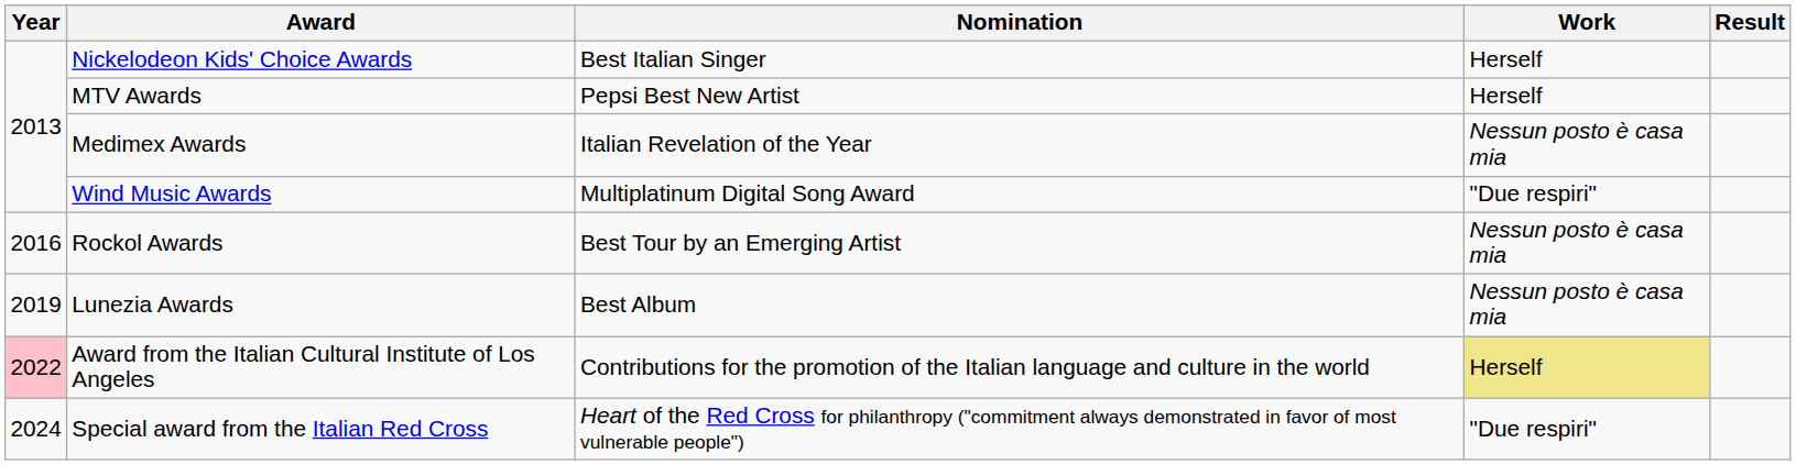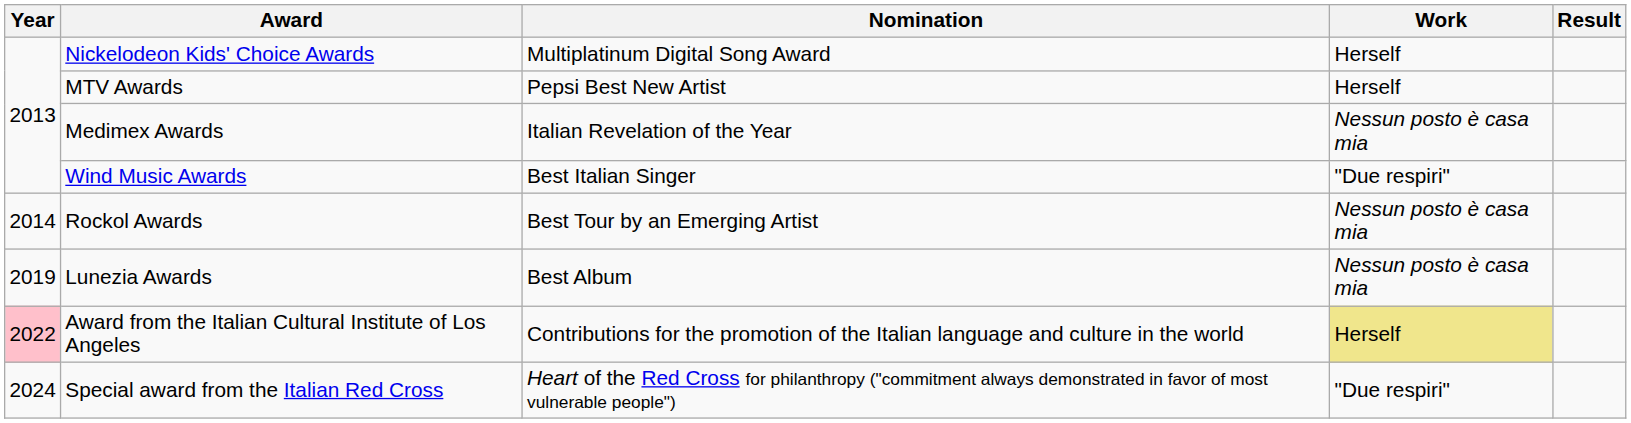 <table class="wikitable">
 <tr>
 <th>Year</th>
 <th>Award</th>
 <th>Nomination</th>
 <th>Work</th>
 <th>Result</th>
 </tr>
 <tr>
 <td rowspan="4">2013</td>
 <td><a href='#'>Nickelodeon Kids' Choice Awards</a></td>
-<td>Best Italian Singer</td>
+<td>Multiplatinum Digital Song Award</td>
 <td>Herself</td>
 <td></td>
 </tr>
 <tr>
 <td>MTV Awards</td>
 <td>Pepsi Best New Artist</td>
 <td>Herself</td>
 <td></td>
 </tr>
 <tr>
 <td>Medimex Awards</td>
 <td>Italian Revelation of the Year</td>
 <td><em>Nessun posto è casa mia</em></td>
 <td></td>
 </tr>
 <tr>
 <td><a href='#'>Wind Music Awards</a></td>
-<td>Multiplatinum Digital Song Award</td>
+<td>Best Italian Singer</td>
 <td>"Due respiri"</td>
 <td></td>
 </tr>
 <tr>
-<td>2016</td>
+<td>2014</td>
 <td>Rockol Awards</td>
 <td>Best Tour by an Emerging Artist</td>
 <td><em>Nessun posto è casa mia</em></td>
 <td></td>
 </tr>
 <tr>
 <td>2019</td>
 <td>Lunezia Awards</td>
 <td>Best Album</td>
 <td><em>Nessun posto è casa mia</em></td>
 <td></td>
 </tr>
 <tr>
 <td style="background: pink;">2022</td>
 <td>Award from the Italian Cultural Institute of Los Angeles</td>
 <td>Contributions for the promotion of the Italian language and culture in the world</td>
 <td style="background: khaki;">Herself</td>
 <td></td>
 </tr>
 <tr>
 <td>2024</td>
 <td>Special award from the <a href='#'>Italian Red Cross</a></td>
 <td><em>Heart</em> of the <a href='#'>Red Cross</a> <small>for philanthropy ("commitment always demonstrated in favor of most vulnerable people")</small></td>
 <td>"Due respiri"</td>
 <td></td>
 </tr>
 </table>
